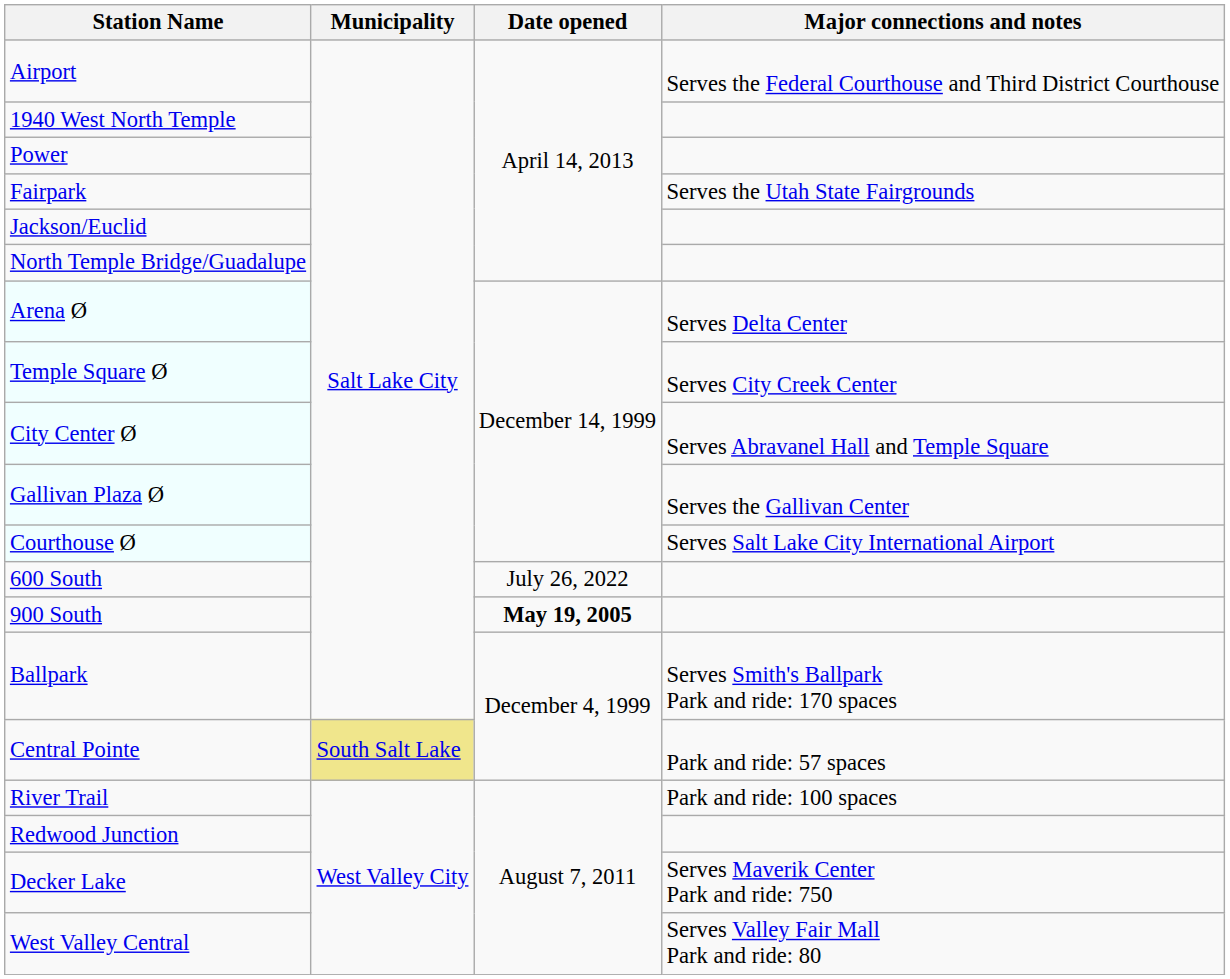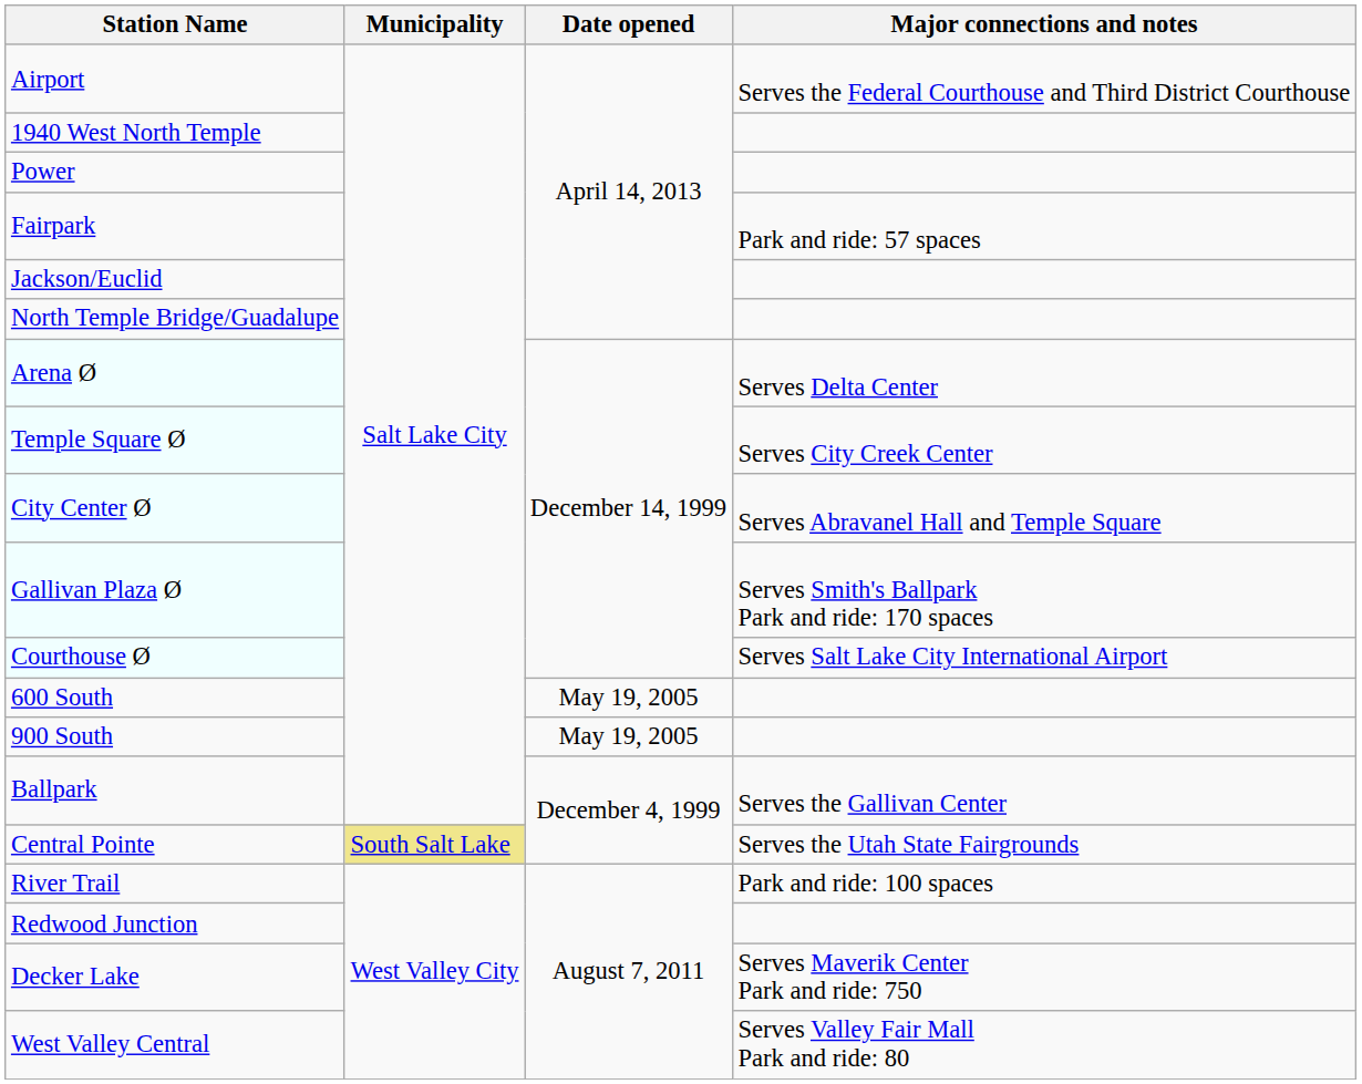 <table class="wikitable">
 <tr>
 <th>Station Name</th>
 <th>Municipality</th>
 <th>Date opened</th>
 <th>Major connections and notes</th>
 </tr>
 <tr>
 <td><a href='#'>Airport</a></td>
 <td rowspan="14" style="text-align:center;"><a href='#'>Salt Lake City</a></td>
 <td rowspan="6" style="text-align:center;">April 14, 2013</td>
 <td> <br>Serves the <a href='#'>Federal Courthouse</a> and Third District Courthouse</td>
 </tr>
 <tr>
 <td><a href='#'>1940 West North Temple</a></td>
 <td></td>
 </tr>
 <tr>
 <td><a href='#'>Power</a></td>
 <td></td>
 </tr>
 <tr>
 <td><a href='#'>Fairpark</a></td>
-<td>Serves the <a href='#'>Utah State Fairgrounds</a></td>
+<td>  <br>Park and ride: 57 spaces</td>
 </tr>
 <tr>
 <td><a href='#'>Jackson/Euclid</a></td>
 <td></td>
 </tr>
 <tr>
 <td><a href='#'>North Temple Bridge/Guadalupe</a></td>
 <td></td>
 </tr>
 <tr>
 <td bgcolor=azure><a href='#'>Arena</a> Ø</td>
 <td rowspan="5" align="center">December 14, 1999</td>
 <td><br>Serves <a href='#'>Delta Center</a></td>
 </tr>
 <tr>
 <td bgcolor=azure><a href='#'>Temple Square</a> Ø</td>
 <td><br>Serves <a href='#'>City Creek Center</a></td>
 </tr>
 <tr>
 <td bgcolor=azure><a href='#'>City Center</a> Ø</td>
 <td><br>Serves <a href='#'>Abravanel Hall</a> and <a href='#'>Temple Square</a></td>
 </tr>
 <tr>
 <td bgcolor=azure><a href='#'>Gallivan Plaza</a> Ø</td>
-<td><br>Serves the <a href='#'>Gallivan Center</a></td>
+<td> <br>Serves <a href='#'>Smith's Ballpark</a><br>Park and ride: 170 spaces</td>
 </tr>
 <tr>
 <td bgcolor=azure><a href='#'>Courthouse</a> Ø</td>
 <td>Serves <a href='#'>Salt Lake City International Airport</a></td>
 </tr>
 <tr>
 <td><a href='#'>600 South</a></td>
-<td align="center">July 26, 2022</td>
+<td align="center">May 19, 2005</td>
 <td> </td>
 </tr>
 <tr>
 <td><a href='#'>900 South</a></td>
-<td align="center"><strong>May 19, 2005</strong></td>
+<td align="center">May 19, 2005</td>
 <td> </td>
 </tr>
 <tr>
 <td><a href='#'>Ballpark</a></td>
 <td rowspan="2" align="center">December 4, 1999</td>
-<td> <br>Serves <a href='#'>Smith's Ballpark</a><br>Park and ride: 170 spaces</td>
+<td><br>Serves the <a href='#'>Gallivan Center</a></td>
 </tr>
 <tr>
 <td><a href='#'>Central Pointe</a></td>
 <td style="background: khaki;"><a href='#'>South Salt Lake</a></td>
-<td>  <br>Park and ride: 57 spaces</td>
+<td>Serves the <a href='#'>Utah State Fairgrounds</a></td>
 </tr>
 <tr>
 <td><a href='#'>River Trail</a></td>
 <td rowspan="4" style="text-align:center;"><a href='#'>West Valley City</a></td>
 <td rowspan="4" style="text-align:center;">August 7, 2011</td>
 <td>Park and ride: 100 spaces</td>
 </tr>
 <tr>
 <td><a href='#'>Redwood Junction</a></td>
 <td></td>
 </tr>
 <tr>
 <td><a href='#'>Decker Lake</a></td>
 <td>Serves <a href='#'>Maverik Center</a><br>Park and ride: 750</td>
 </tr>
 <tr>
 <td><a href='#'>West Valley Central</a></td>
 <td>Serves <a href='#'>Valley Fair Mall</a><br>Park and ride: 80</td>
 </tr>
 </table>
